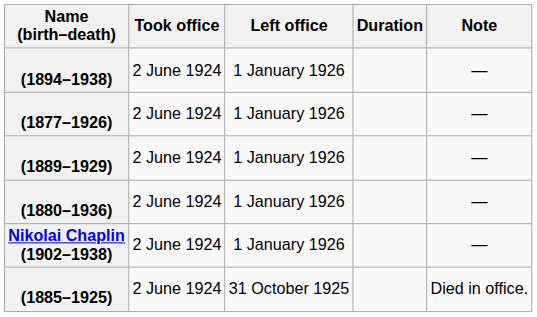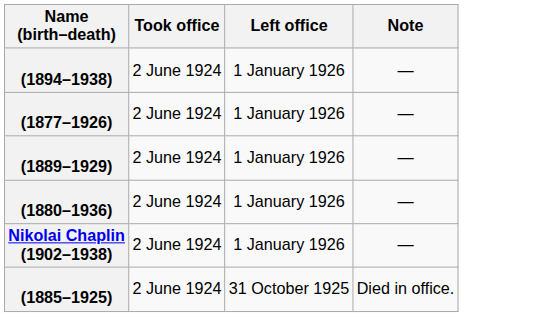 <table class="wikitable plainrowheaders sortable" style="text-align:center;" border="1">
 <tr>
 <th scope="col">Name<br>(birth–death)</th>
 <th scope="col">Took office</th>
 <th scope="col">Left office</th>
-<th scope="col">Duration</th>
 <th scope="col">Note</th>
 </tr>
 <tr>
 <th scope="row"><br>(1894–1938)</th>
 <td>2 June 1924</td>
 <td>1 January 1926</td>
-<td></td>
 <td>—</td>
 </tr>
 <tr>
 <th scope="row"><br>(1877–1926)</th>
 <td>2 June 1924</td>
 <td>1 January 1926</td>
-<td></td>
 <td>—</td>
 </tr>
 <tr>
 <th scope="row"><br>(1889–1929)</th>
 <td>2 June 1924</td>
 <td>1 January 1926</td>
-<td></td>
 <td>—</td>
 </tr>
 <tr>
 <th scope="row"><br>(1880–1936)</th>
 <td>2 June 1924</td>
 <td>1 January 1926</td>
-<td></td>
 <td>—</td>
 </tr>
 <tr>
 <th scope="row"><a href='#'>Nikolai Chaplin</a><br>(1902–1938)</th>
 <td>2 June 1924</td>
 <td>1 January 1926</td>
-<td></td>
 <td>—</td>
 </tr>
 <tr>
 <th scope="row"><br>(1885–1925)</th>
 <td>2 June 1924</td>
 <td>31 October 1925</td>
-<td></td>
 <td align="left">Died in office.</td>
 </tr>
 </table>
